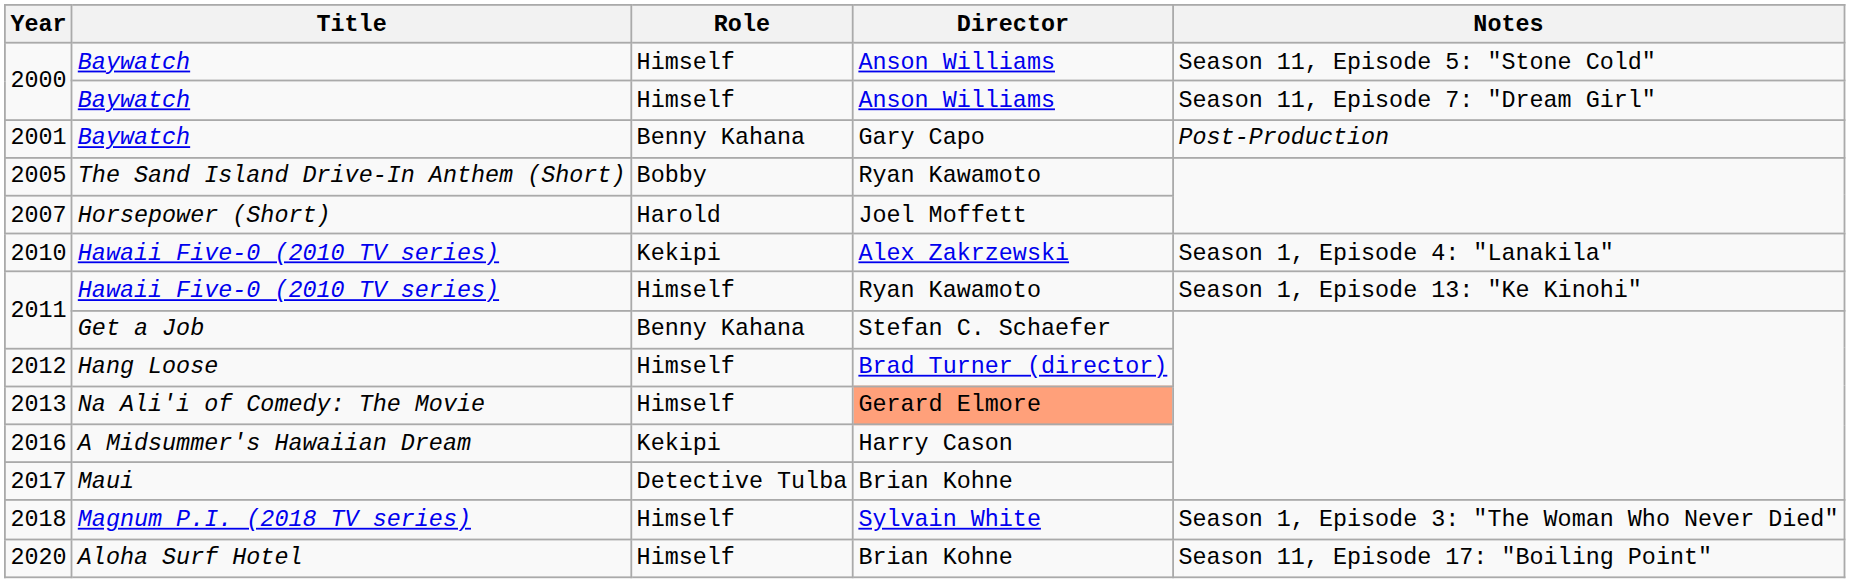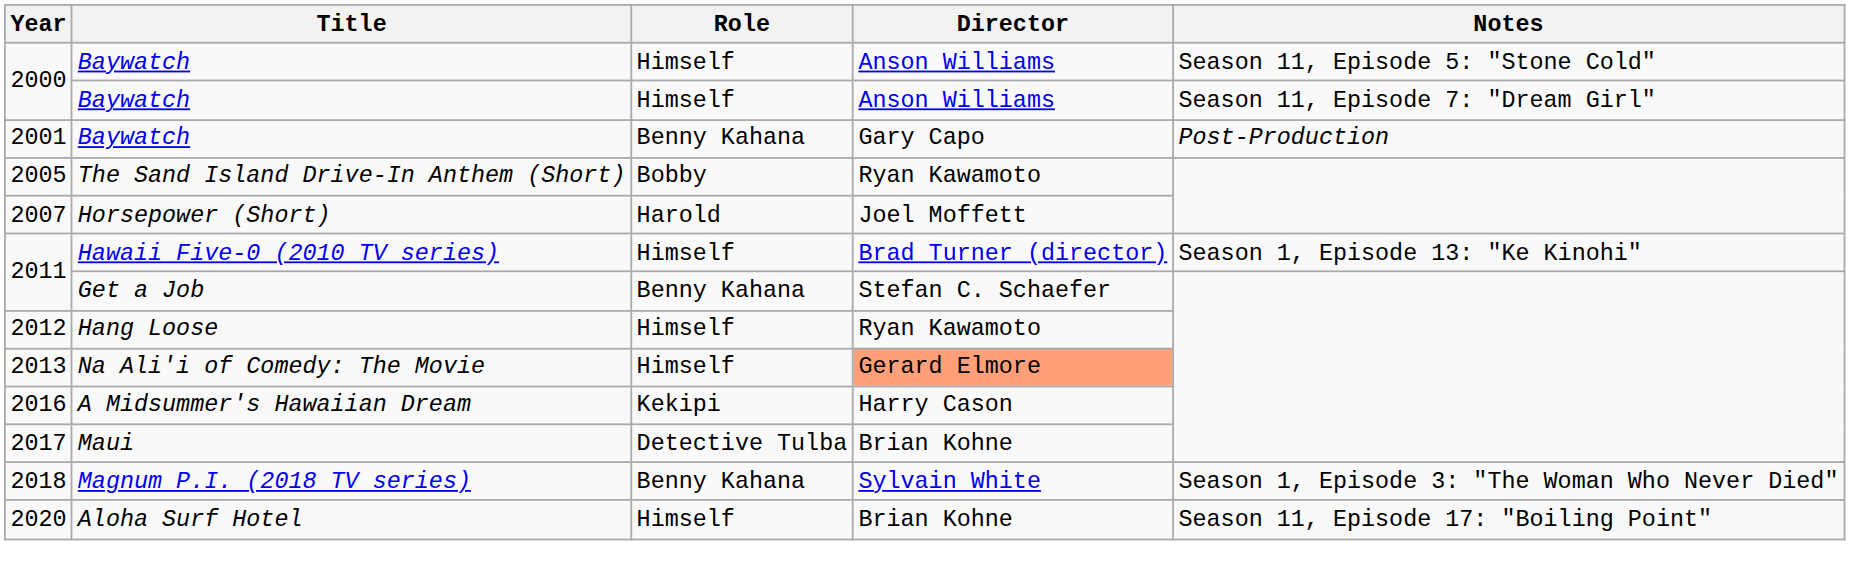 <table class="wikitable sortable">
 <tr>
 <th>Year</th>
 <th>Title</th>
 <th>Role</th>
 <th>Director</th>
 <th>Notes</th>
 </tr>
 <tr>
 <td rowspan="2">2000</td>
 <td><em><a href='#'>Baywatch</a></em></td>
 <td>Himself</td>
 <td><a href='#'>Anson Williams</a></td>
 <td>Season 11, Episode 5: "Stone Cold"</td>
 </tr>
 <tr>
 <td><em><a href='#'>Baywatch</a></em></td>
 <td>Himself</td>
 <td><a href='#'>Anson Williams</a></td>
 <td>Season 11, Episode 7: "Dream Girl"</td>
 </tr>
 <tr>
 <td>2001</td>
 <td><em><a href='#'>Baywatch</a></em></td>
 <td>Benny Kahana</td>
 <td>Gary Capo</td>
 <td><em>Post-Production</em></td>
 </tr>
 <tr>
 <td>2005</td>
 <td><em>The Sand Island Drive-In Anthem (Short)</em></td>
 <td>Bobby</td>
 <td>Ryan Kawamoto</td>
 </tr>
 <tr>
 <td>2007</td>
 <td><em>Horsepower (Short)</em></td>
 <td>Harold</td>
 <td>Joel Moffett</td>
 </tr>
 <tr>
-<td>2010</td>
-<td><em><a href='#'>Hawaii Five-0 (2010 TV series)</a></em></td>
-<td>Kekipi</td>
-<td><a href='#'>Alex Zakrzewski</a></td>
-<td>Season 1, Episode 4: "Lanakila"</td>
-</tr>
-<tr>
 <td rowspan="2">2011</td>
 <td><em><a href='#'>Hawaii Five-0 (2010 TV series)</a></em></td>
 <td>Himself</td>
-<td>Ryan Kawamoto</td>
+<td><a href='#'>Brad Turner (director)</a></td>
 <td>Season 1, Episode 13: "Ke Kinohi"</td>
 </tr>
 <tr>
 <td><em>Get a Job</em></td>
 <td>Benny Kahana</td>
 <td>Stefan C. Schaefer</td>
 </tr>
 <tr>
 <td>2012</td>
 <td><em>Hang Loose</em></td>
 <td>Himself</td>
-<td><a href='#'>Brad Turner (director)</a></td>
+<td>Ryan Kawamoto</td>
 </tr>
 <tr>
 <td>2013</td>
 <td><em>Na Ali'i of Comedy: The Movie</em></td>
 <td>Himself</td>
 <td style="background: lightsalmon;">Gerard Elmore</td>
 </tr>
 <tr>
 <td>2016</td>
 <td><em>A Midsummer's Hawaiian Dream</em></td>
 <td>Kekipi</td>
 <td>Harry Cason</td>
 </tr>
 <tr>
 <td>2017</td>
 <td><em>Maui</em></td>
 <td>Detective Tulba</td>
 <td>Brian Kohne</td>
 </tr>
 <tr>
 <td>2018</td>
 <td><em><a href='#'>Magnum P.I. (2018 TV series)</a></em></td>
-<td>Himself</td>
+<td>Benny Kahana</td>
 <td><a href='#'>Sylvain White</a></td>
 <td>Season 1, Episode 3: "The Woman Who Never Died"</td>
 </tr>
 <tr>
 <td>2020</td>
 <td><em>Aloha Surf Hotel</em></td>
 <td>Himself</td>
 <td>Brian Kohne</td>
 <td>Season 11, Episode 17: "Boiling Point"</td>
 </tr>
 </table>
